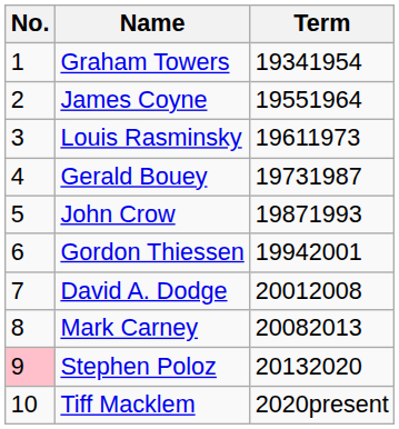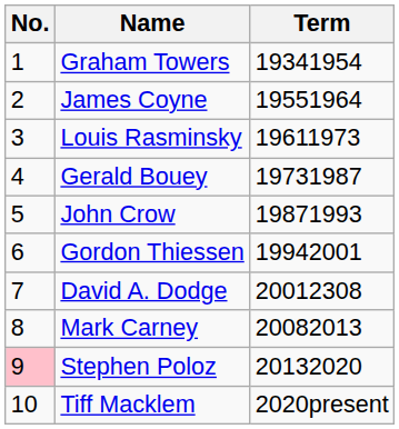 <table class="wikitable">
 <tr>
 <th>No.</th>
 <th>Name</th>
 <th>Term</th>
 </tr>
 <tr>
 <td>1</td>
 <td><a href='#'>Graham Towers</a></td>
 <td>19341954</td>
 </tr>
 <tr>
 <td>2</td>
 <td><a href='#'>James Coyne</a></td>
 <td>19551964</td>
 </tr>
 <tr>
 <td>3</td>
 <td><a href='#'>Louis Rasminsky</a></td>
 <td>19611973</td>
 </tr>
 <tr>
 <td>4</td>
 <td><a href='#'>Gerald Bouey</a></td>
 <td>19731987</td>
 </tr>
 <tr>
 <td>5</td>
 <td><a href='#'>John Crow</a></td>
 <td>19871993</td>
 </tr>
 <tr>
 <td>6</td>
 <td><a href='#'>Gordon Thiessen</a></td>
 <td>19942001</td>
 </tr>
 <tr>
 <td>7</td>
 <td><a href='#'>David A. Dodge</a></td>
-<td>20012008</td>
+<td>20012308</td>
 </tr>
 <tr>
 <td>8</td>
 <td><a href='#'>Mark Carney</a></td>
 <td>20082013</td>
 </tr>
 <tr>
 <td style="background: pink;">9</td>
 <td><a href='#'>Stephen Poloz</a></td>
 <td>20132020</td>
 </tr>
 <tr>
 <td>10</td>
 <td><a href='#'>Tiff Macklem</a></td>
 <td>2020present</td>
 </tr>
 </table>
